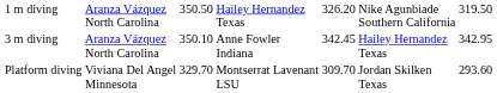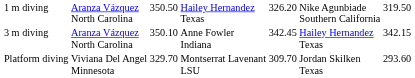 <table>
 <tr valign="top">
 <td>1 m diving</td>
 <td><a href='#'>Aranza Vázquez</a> <br> North Carolina</td>
 <td>350.50</td>
 <td><a href='#'>Hailey Hernandez</a> <br> Texas</td>
 <td>326.20</td>
 <td>Nike Agunbiade <br> Southern California</td>
 <td>319.50</td>
 </tr>
 <tr valign="top">
 <td>3 m diving</td>
 <td><a href='#'>Aranza Vázquez</a> <br> North Carolina</td>
 <td>350.10</td>
 <td>Anne Fowler <br> Indiana</td>
 <td>342.45</td>
 <td><a href='#'>Hailey Hernandez</a> <br> Texas</td>
-<td>342.95</td>
+<td>342.15</td>
 </tr>
 <tr valign="top">
 <td>Platform diving</td>
 <td>Viviana Del Angel <br> Minnesota</td>
 <td>329.70</td>
 <td>Montserrat Lavenant <br> LSU</td>
 <td>309.70</td>
 <td>Jordan Skilken <br> Texas</td>
 <td>293.60</td>
 </tr>
 </table>
